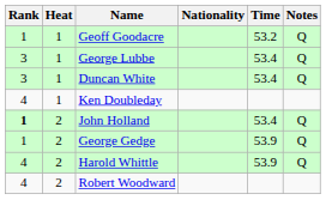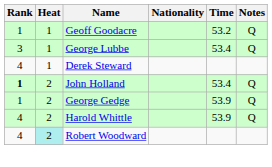 <table class="wikitable sortable" style="text-align:center">
 <tr>
 <th>Rank</th>
 <th>Heat</th>
 <th>Name</th>
 <th>Nationality</th>
 <th>Time</th>
 <th>Notes</th>
 </tr>
 <tr bgcolor=ccffcc>
 <td>1</td>
 <td>1</td>
 <td align=left><a href='#'>Geoff Goodacre</a></td>
 <td align=left></td>
 <td>53.2</td>
 <td>Q</td>
 </tr>
 <tr bgcolor=ccffcc>
 <td>3</td>
 <td>1</td>
 <td align=left><a href='#'>George Lubbe</a></td>
 <td align=left></td>
 <td>53.4</td>
 <td>Q</td>
 </tr>
-<tr bgcolor=ccffcc>
-<td>3</td>
-<td>1</td>
-<td align=left><a href='#'>Duncan White</a></td>
-<td align=left></td>
-<td>53.4</td>
-<td>Q</td>
-</tr>
 <tr>
 <td>4</td>
 <td>1</td>
-<td align=left><a href='#'>Ken Doubleday</a></td>
+<td align=left><a href='#'>Derek Steward</a></td>
 <td align=left></td>
 <td></td>
 <td></td>
 </tr>
 <tr bgcolor=ccffcc>
 <td><strong>1</strong></td>
 <td>2</td>
 <td align=left><a href='#'>John Holland</a></td>
 <td align=left></td>
 <td>53.4</td>
 <td>Q</td>
 </tr>
 <tr bgcolor=ccffcc>
 <td>1</td>
 <td>2</td>
 <td align=left><a href='#'>George Gedge</a></td>
 <td align=left></td>
 <td>53.9</td>
 <td>Q</td>
 </tr>
 <tr bgcolor=ccffcc>
 <td>4</td>
 <td>2</td>
 <td align=left><a href='#'>Harold Whittle</a></td>
 <td align=left></td>
 <td>53.9</td>
 <td>Q</td>
 </tr>
 <tr>
 <td>4</td>
-<td>2</td>
+<td style="background: paleturquoise;">2</td>
 <td align=left><a href='#'>Robert Woodward</a></td>
 <td align=left></td>
 <td></td>
 <td></td>
 </tr>
 </table>
